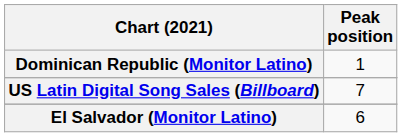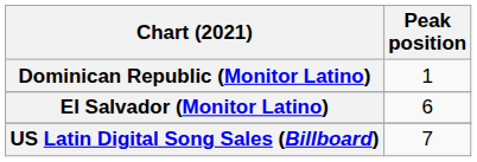 <table class="wikitable sortable plainrowheaders" style="text-align:center">
 <tr>
 <th scope="col">Chart (2021)</th>
 <th scope="col">Peak<br>position</th>
 </tr>
 <tr>
 <th scope="row">Dominican Republic (<a href='#'>Monitor Latino</a>)</th>
 <td>1</td>
 </tr>
 <tr>
 </tr>
 <tr>
-<th scope="row">US <a href='#'>Latin Digital Song Sales</a> (<em><a href='#'>Billboard</a></em>)</th>
-<td>7</td>
+<th scope="row">El Salvador (<a href='#'>Monitor Latino</a>)</th>
+<td>6</td>
 </tr>
 <tr>
 </tr>
 <tr>
 </tr>
 <tr>
 </tr>
 <tr>
 </tr>
 <tr>
 </tr>
 <tr>
-<th scope="row">El Salvador (<a href='#'>Monitor Latino</a>)</th>
-<td>6</td>
+<th scope="row">US <a href='#'>Latin Digital Song Sales</a> (<em><a href='#'>Billboard</a></em>)</th>
+<td>7</td>
 </tr>
 </table>
